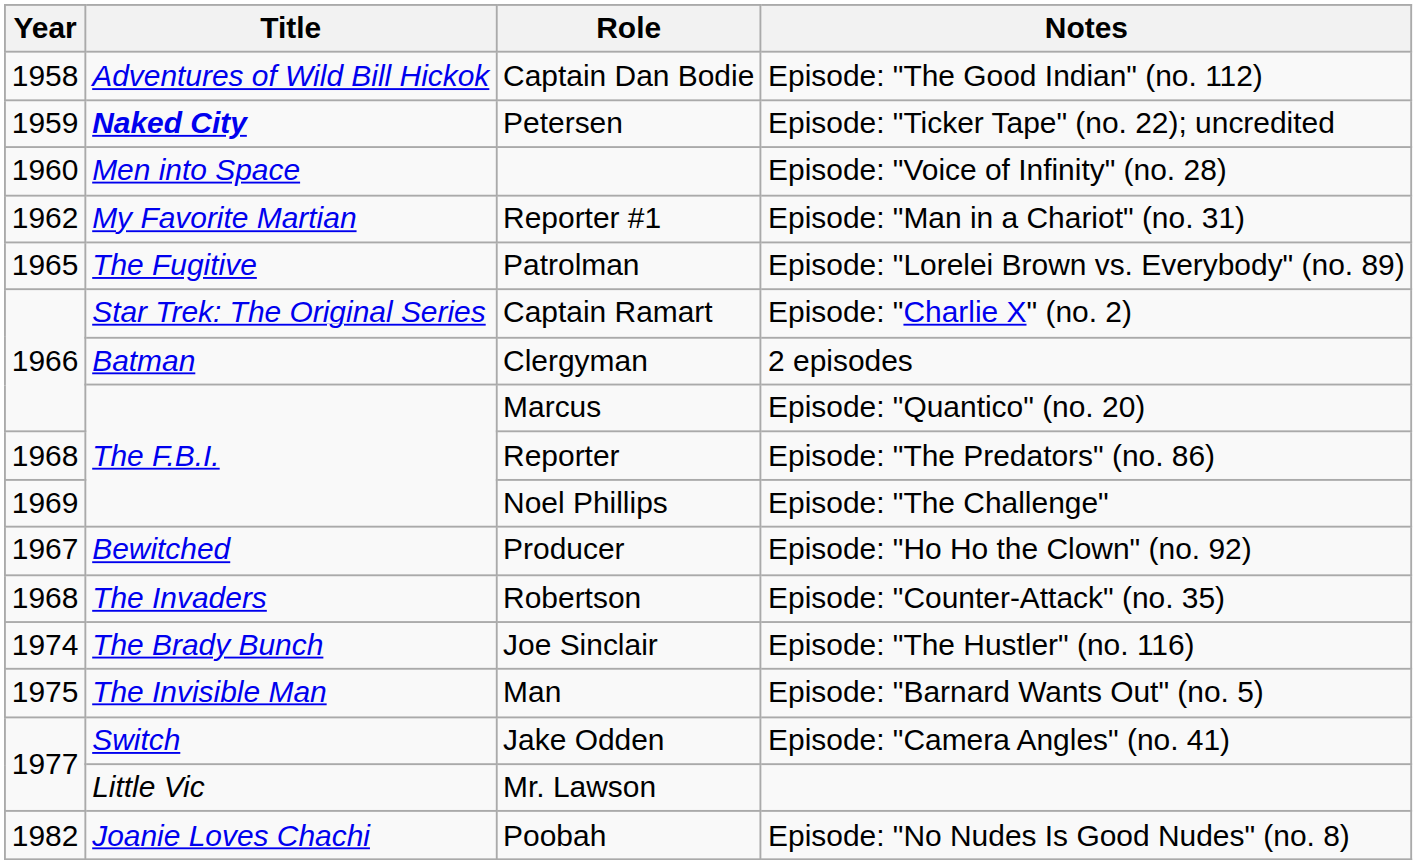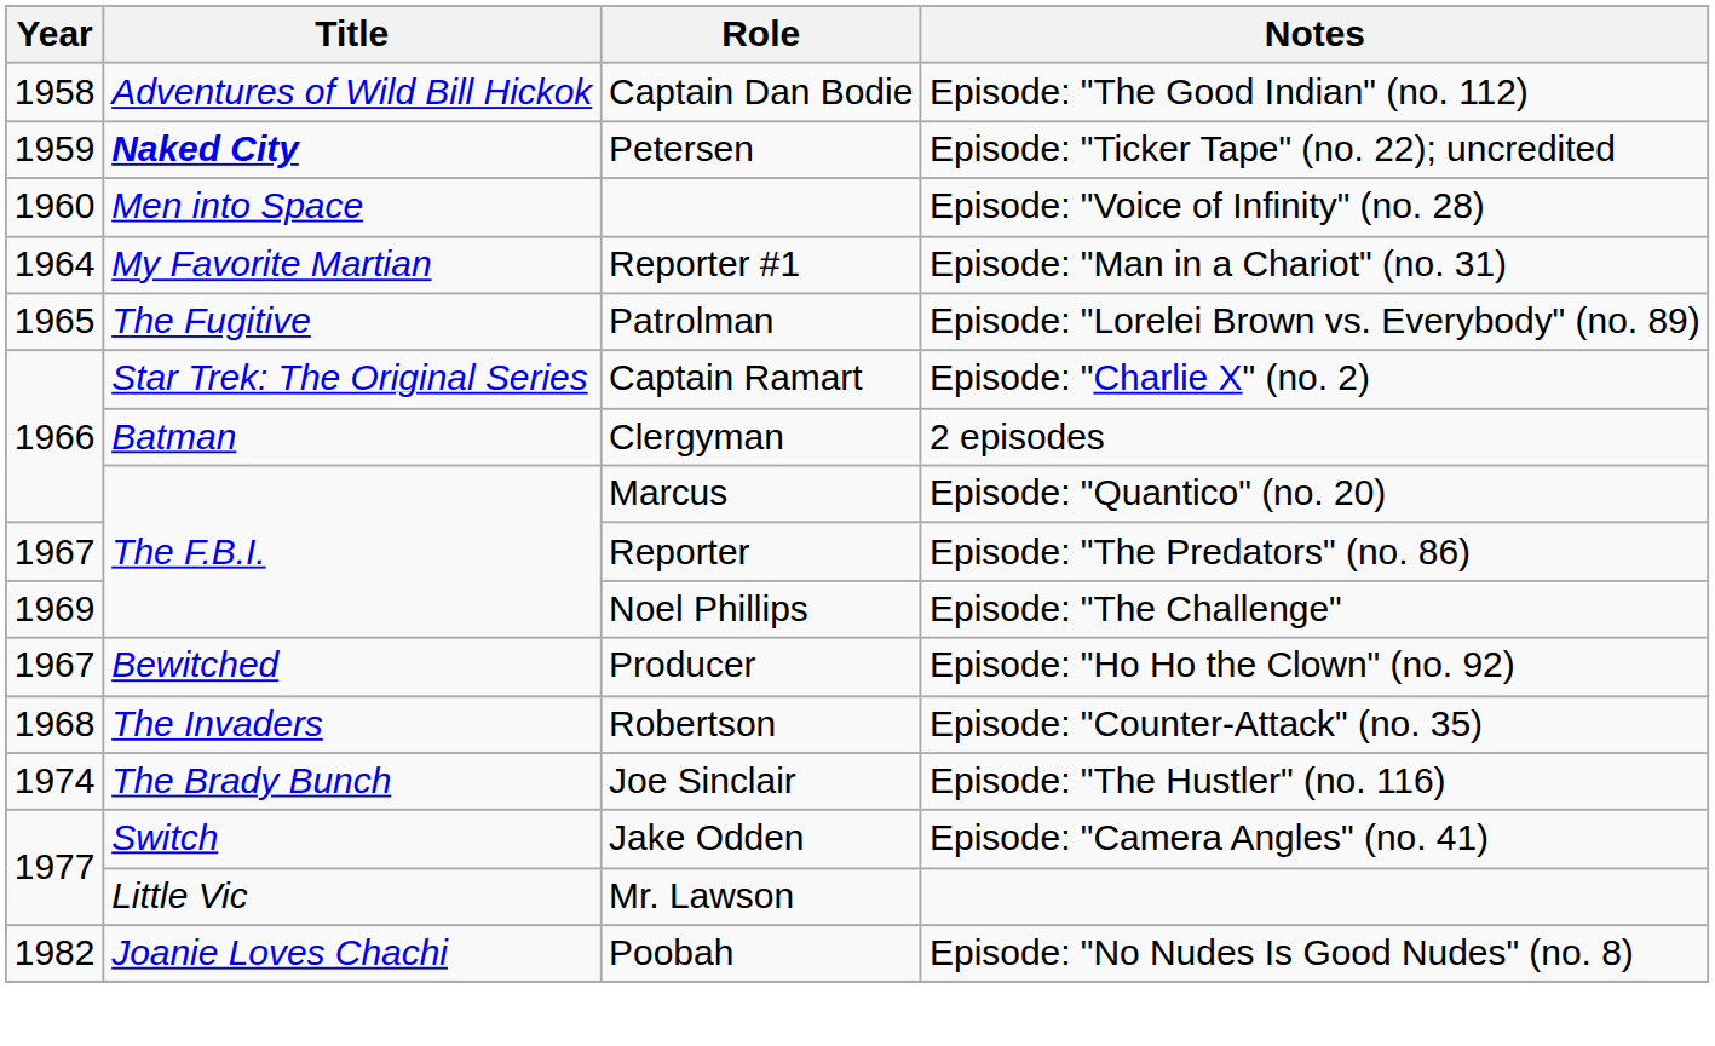 <table class="wikitable">
 <tr>
 <th>Year</th>
 <th>Title</th>
 <th>Role</th>
 <th>Notes</th>
 </tr>
 <tr>
 <td>1958</td>
 <td><em><a href='#'>Adventures of Wild Bill Hickok</a></em></td>
 <td>Captain Dan Bodie</td>
 <td>Episode: "The Good Indian" (no. 112)</td>
 </tr>
 <tr>
 <td>1959</td>
 <td><strong><em><a href='#'>Naked City</a></em></strong></td>
 <td>Petersen</td>
 <td>Episode: "Ticker Tape" (no. 22); uncredited</td>
 </tr>
 <tr>
 <td>1960</td>
 <td><em><a href='#'>Men into Space</a></em></td>
 <td></td>
 <td>Episode: "Voice of Infinity" (no. 28)</td>
 </tr>
 <tr>
-<td>1962</td>
+<td>1964</td>
 <td><em><a href='#'>My Favorite Martian</a></em></td>
 <td>Reporter #1</td>
 <td>Episode: "Man in a Chariot" (no. 31)</td>
 </tr>
 <tr>
 <td>1965</td>
 <td><em><a href='#'>The Fugitive</a></em></td>
 <td>Patrolman</td>
 <td>Episode: "Lorelei Brown vs. Everybody" (no. 89)</td>
 </tr>
 <tr>
 <td rowspan=3>1966</td>
 <td><em><a href='#'>Star Trek: The Original Series</a></em></td>
 <td>Captain Ramart</td>
 <td>Episode: "<a href='#'>Charlie X</a>" (no. 2)</td>
 </tr>
 <tr>
 <td><em><a href='#'>Batman</a></em></td>
 <td>Clergyman</td>
 <td>2 episodes</td>
 </tr>
 <tr>
 <td rowspan=3><em><a href='#'>The F.B.I.</a></em></td>
 <td>Marcus</td>
 <td>Episode: "Quantico" (no. 20)</td>
 </tr>
 <tr>
-<td>1968</td>
+<td>1967</td>
 <td>Reporter</td>
 <td>Episode: "The Predators" (no. 86)</td>
 </tr>
 <tr>
 <td>1969</td>
 <td>Noel Phillips</td>
 <td>Episode: "The Challenge"</td>
 </tr>
 <tr>
 <td>1967</td>
 <td><em><a href='#'>Bewitched</a></em></td>
 <td>Producer</td>
 <td>Episode: "Ho Ho the Clown" (no. 92)</td>
 </tr>
 <tr>
 <td>1968</td>
 <td><em><a href='#'>The Invaders</a></em></td>
 <td>Robertson</td>
 <td>Episode: "Counter-Attack" (no. 35)</td>
 </tr>
 <tr>
 <td>1974</td>
 <td><em><a href='#'>The Brady Bunch</a></em></td>
 <td>Joe Sinclair</td>
 <td>Episode: "The Hustler" (no. 116)</td>
 </tr>
 <tr>
-<td>1975</td>
-<td><em><a href='#'>The Invisible Man</a></em></td>
-<td>Man</td>
-<td>Episode: "Barnard Wants Out" (no. 5)</td>
-</tr>
-<tr>
 <td rowspan=2>1977</td>
 <td><em><a href='#'>Switch</a></em></td>
 <td>Jake Odden</td>
 <td>Episode: "Camera Angles" (no. 41)</td>
 </tr>
 <tr>
 <td><em>Little Vic</em></td>
 <td>Mr. Lawson</td>
 <td></td>
 </tr>
 <tr>
 <td>1982</td>
 <td><em><a href='#'>Joanie Loves Chachi</a></em></td>
 <td>Poobah</td>
 <td>Episode: "No Nudes Is Good Nudes" (no. 8)</td>
 </tr>
 <tr>
 </tr>
 </table>
